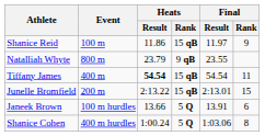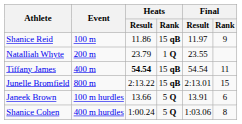 <table class="wikitable" style="font-size:90%">
 <tr>
 <th rowspan=2>Athlete</th>
 <th rowspan=2>Event</th>
 <th colspan=2>Heats</th>
 <th colspan=2>Final</th>
 </tr>
 <tr style="font-size:95%">
 <th>Result</th>
 <th>Rank</th>
 <th>Result</th>
 <th>Rank</th>
 </tr>
 <tr align=center>
 <td align=left><a href='#'>Shanice Reid</a></td>
 <td align=left><a href='#'>100 m</a></td>
 <td>11.86</td>
 <td>15 <strong>qB</strong></td>
 <td>11.97</td>
 <td>9</td>
 </tr>
 <tr align=center>
 <td align=left><a href='#'>Natalliah Whyte</a></td>
-<td align=left><a href='#'>800 m</a></td>
+<td align=left><a href='#'>200 m</a></td>
 <td>23.79</td>
-<td>9 <strong>qB</strong></td>
+<td>1 <strong>Q</strong></td>
 <td>23.55</td>
 <td></td>
 </tr>
 <tr align=center>
 <td align=left><a href='#'>Tiffany James</a></td>
 <td align=left><a href='#'>400 m</a></td>
 <td><strong>54.54</strong></td>
 <td>15 <strong>qB</strong></td>
 <td>54.54</td>
 <td>11</td>
 </tr>
 <tr align=center>
 <td align=left><a href='#'>Junelle Bromfield</a></td>
-<td align=left><a href='#'>200 m</a></td>
+<td align=left><a href='#'>800 m</a></td>
 <td>2:13.22</td>
 <td>15 <strong>qB</strong></td>
 <td>2:13.01</td>
 <td>15</td>
 </tr>
 <tr align=center>
 <td align=left><a href='#'>Janeek Brown</a></td>
 <td align=left><a href='#'>100 m hurdles</a></td>
 <td>13.66</td>
 <td>5 <strong>Q</strong></td>
 <td>13.91</td>
 <td>6</td>
 </tr>
 <tr align=center>
 <td align=left><a href='#'>Shanice Cohen</a></td>
 <td align=left><a href='#'>400 m hurdles</a></td>
 <td>1:00.24</td>
 <td>5 <strong>Q</strong></td>
 <td>1:03.06</td>
 <td>8</td>
 </tr>
 </table>
